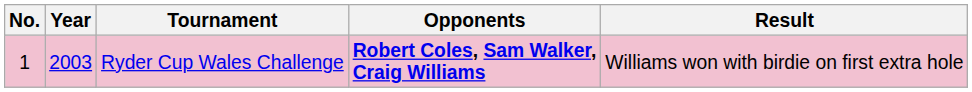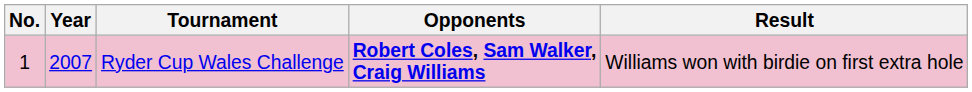 <table class="wikitable" style="font-size:95%;">
 <tr>
 <th>No.</th>
 <th>Year</th>
 <th>Tournament</th>
 <th>Opponents</th>
 <th>Result</th>
 </tr>
 <tr style="background:#F2C1D1;">
 <td align=center>1</td>
-<td><a href='#'>2003</a></td>
+<td><a href='#'>2007</a></td>
 <td><a href='#'>Ryder Cup Wales Challenge</a></td>
 <td><strong> <a href='#'>Robert Coles</a>,  <a href='#'>Sam Walker</a>,<br> <a href='#'>Craig Williams</a></strong></td>
 <td>Williams won with birdie on first extra hole</td>
 </tr>
 </table>
